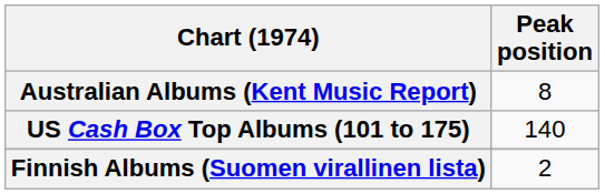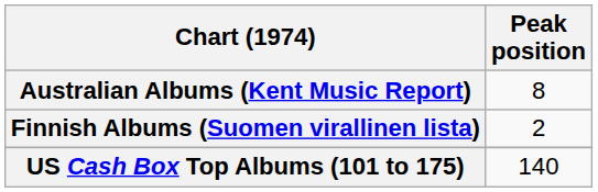 <table class="wikitable sortable plainrowheaders" style="text-align:center">
 <tr>
 <th scope="col">Chart (1974)</th>
 <th scope="col">Peak<br> position</th>
 </tr>
 <tr>
 <th scope="row">Australian Albums (<a href='#'>Kent Music Report</a>)</th>
 <td>8</td>
 </tr>
 <tr>
-<th scope="row">US <em><a href='#'>Cash Box</a></em> Top Albums (101 to 175)</th>
-<td>140</td>
+<th scope="row">Finnish Albums (<a href='#'>Suomen virallinen lista</a>)</th>
+<td>2</td>
 </tr>
 <tr>
 </tr>
 <tr>
 </tr>
 <tr>
 </tr>
 <tr>
 </tr>
 <tr>
-<th scope="row">Finnish Albums (<a href='#'>Suomen virallinen lista</a>)</th>
-<td>2</td>
+<th scope="row">US <em><a href='#'>Cash Box</a></em> Top Albums (101 to 175)</th>
+<td>140</td>
 </tr>
 </table>
